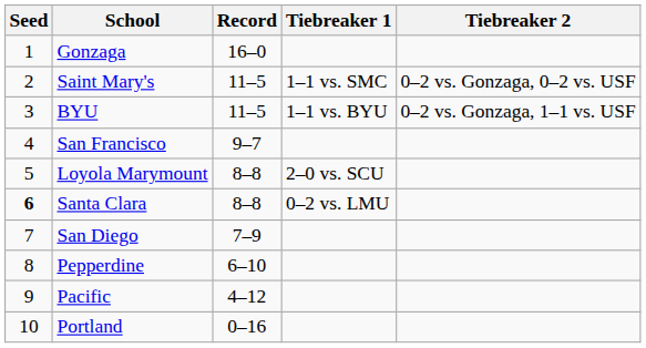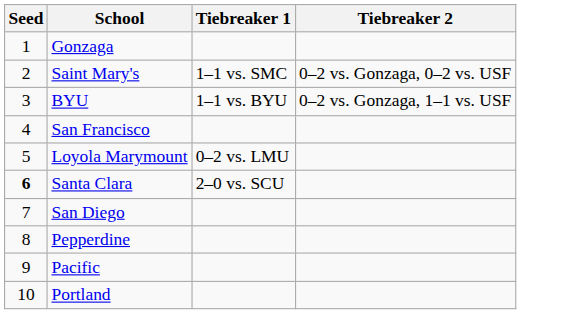 <table class="wikitable">
 <tr>
 <th>Seed</th>
 <th>School</th>
-<th>Record</th>
 <th>Tiebreaker 1</th>
 <th>Tiebreaker 2</th>
 </tr>
 <tr>
 <td align=center>1</td>
 <td><a href='#'>Gonzaga</a></td>
-<td align=center>16–0</td>
 <td></td>
 <td></td>
 </tr>
 <tr>
 <td align=center>2</td>
 <td><a href='#'>Saint Mary's</a></td>
-<td align=center>11–5</td>
 <td>1–1 vs. SMC</td>
 <td>0–2 vs. Gonzaga, 0–2 vs. USF</td>
 </tr>
 <tr>
 <td align=center>3</td>
 <td><a href='#'>BYU</a></td>
-<td align=center>11–5</td>
 <td>1–1 vs. BYU</td>
 <td>0–2 vs. Gonzaga, 1–1 vs. USF</td>
 </tr>
 <tr>
 <td align=center>4</td>
 <td><a href='#'>San Francisco</a></td>
-<td align=center>9–7</td>
 <td></td>
 <td></td>
 </tr>
 <tr>
 <td align=center>5</td>
 <td><a href='#'>Loyola Marymount</a></td>
-<td align=center>8–8</td>
-<td>2–0 vs. SCU</td>
+<td>0–2 vs. LMU</td>
 <td></td>
 </tr>
 <tr>
 <td align=center><strong>6</strong></td>
 <td><a href='#'>Santa Clara</a></td>
-<td align=center>8–8</td>
-<td>0–2 vs. LMU</td>
+<td>2–0 vs. SCU</td>
 <td></td>
 </tr>
 <tr>
 <td align=center>7</td>
 <td><a href='#'>San Diego</a></td>
-<td align=center>7–9</td>
 <td></td>
 <td></td>
 </tr>
 <tr>
 <td align=center>8</td>
 <td><a href='#'>Pepperdine</a></td>
-<td align=center>6–10</td>
 <td></td>
 <td></td>
 </tr>
 <tr>
 <td align=center>9</td>
 <td><a href='#'>Pacific</a></td>
-<td align=center>4–12</td>
 <td></td>
 <td></td>
 </tr>
 <tr>
 <td align=center>10</td>
 <td><a href='#'>Portland</a></td>
-<td align=center>0–16</td>
 <td></td>
 <td></td>
 </tr>
 </table>
